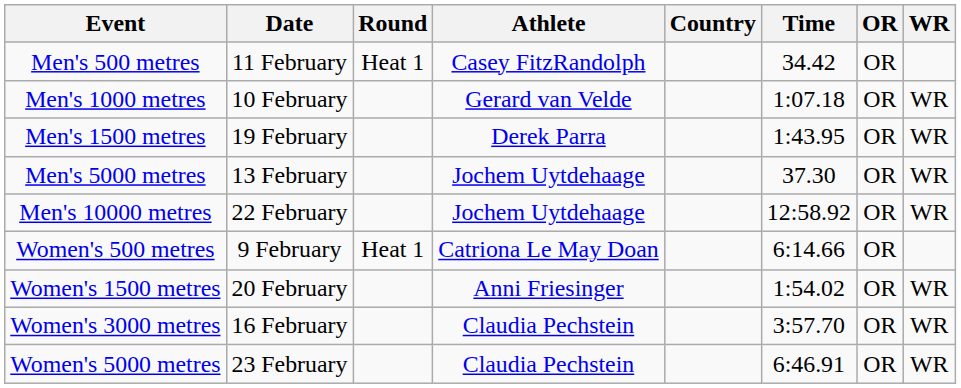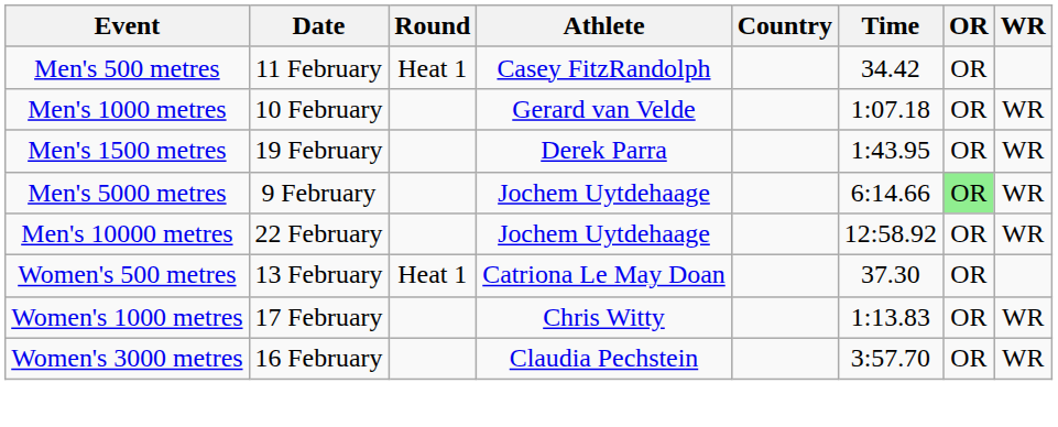 <table class="wikitable" style="text-align:center">
 <tr>
 <th>Event</th>
 <th>Date</th>
 <th>Round</th>
 <th>Athlete</th>
 <th>Country</th>
 <th>Time</th>
 <th>OR</th>
 <th>WR</th>
 </tr>
 <tr>
 <td><a href='#'>Men's 500 metres</a></td>
 <td>11 February</td>
 <td>Heat 1</td>
 <td><a href='#'>Casey FitzRandolph</a></td>
 <td></td>
 <td>34.42</td>
 <td>OR</td>
 <td></td>
 </tr>
 <tr>
 <td><a href='#'>Men's 1000 metres</a></td>
 <td>10 February</td>
 <td></td>
 <td><a href='#'>Gerard van Velde</a></td>
 <td></td>
 <td>1:07.18</td>
 <td>OR</td>
 <td>WR</td>
 </tr>
 <tr>
 <td><a href='#'>Men's 1500 metres</a></td>
 <td>19 February</td>
 <td></td>
 <td><a href='#'>Derek Parra</a></td>
 <td></td>
 <td>1:43.95</td>
 <td>OR</td>
 <td>WR</td>
 </tr>
 <tr>
 <td><a href='#'>Men's 5000 metres</a></td>
-<td>13 February</td>
+<td>9 February</td>
 <td></td>
 <td><a href='#'>Jochem Uytdehaage</a></td>
 <td></td>
-<td>37.30</td>
-<td>OR</td>
+<td>6:14.66</td>
+<td style="background: lightgreen;">OR</td>
 <td>WR</td>
 </tr>
 <tr>
 <td><a href='#'>Men's 10000 metres</a></td>
 <td>22 February</td>
 <td></td>
 <td><a href='#'>Jochem Uytdehaage</a></td>
 <td></td>
 <td>12:58.92</td>
 <td>OR</td>
 <td>WR</td>
 </tr>
 <tr>
 <td><a href='#'>Women's 500 metres</a></td>
-<td>9 February</td>
+<td>13 February</td>
 <td>Heat 1</td>
 <td><a href='#'>Catriona Le May Doan</a></td>
 <td></td>
-<td>6:14.66</td>
+<td>37.30</td>
 <td>OR</td>
 <td></td>
 </tr>
 <tr>
-<td><a href='#'>Women's 1500 metres</a></td>
-<td>20 February</td>
+<td><a href='#'>Women's 1000 metres</a></td>
+<td>17 February</td>
 <td></td>
-<td><a href='#'>Anni Friesinger</a></td>
+<td><a href='#'>Chris Witty</a></td>
 <td></td>
-<td>1:54.02</td>
+<td>1:13.83</td>
 <td>OR</td>
 <td>WR</td>
 </tr>
 <tr>
 <td><a href='#'>Women's 3000 metres</a></td>
 <td>16 February</td>
 <td></td>
 <td><a href='#'>Claudia Pechstein</a></td>
 <td></td>
 <td>3:57.70</td>
 <td>OR</td>
 <td>WR</td>
 </tr>
-<tr>
-<td><a href='#'>Women's 5000 metres</a></td>
-<td>23 February</td>
-<td></td>
-<td><a href='#'>Claudia Pechstein</a></td>
-<td></td>
-<td>6:46.91</td>
-<td>OR</td>
-<td>WR</td>
-</tr>
 </table>
